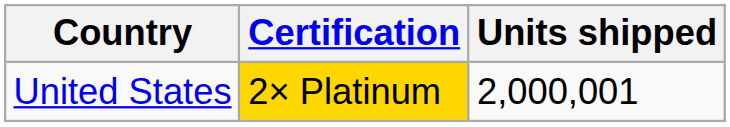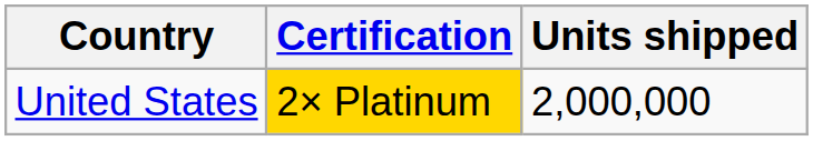 <table class="wikitable plainrowheaders">
 <tr>
 <th scope="col">Country</th>
 <th scope="col"><a href='#'>Certification</a></th>
 <th scope="col">Units shipped</th>
 </tr>
 <tr>
 <td><a href='#'>United States</a></td>
 <td style="background: gold;">2× Platinum</td>
-<td>2,000,001</td>
+<td>2,000,000</td>
 </tr>
 </table>
